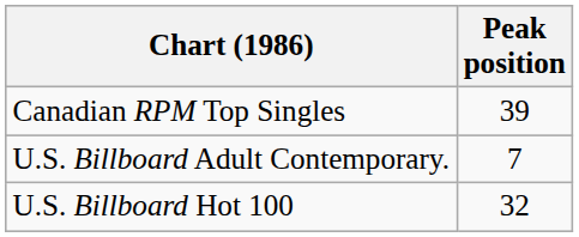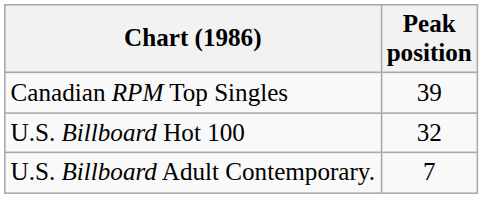 <table class="wikitable sortable">
 <tr>
 <th>Chart (1986)</th>
 <th>Peak<br>position</th>
 </tr>
 <tr>
 <td>Canadian <em>RPM</em> Top Singles</td>
 <td align="center">39</td>
 </tr>
 <tr>
+<td>U.S. <em>Billboard</em> Hot 100</td>
+<td align="center">32</td>
+</tr>
+<tr>
 <td>U.S. <em>Billboard</em> Adult Contemporary.</td>
 <td align="center">7</td>
 </tr>
-<tr>
-<td>U.S. <em>Billboard</em> Hot 100</td>
-<td align="center">32</td>
-</tr>
 </table>
